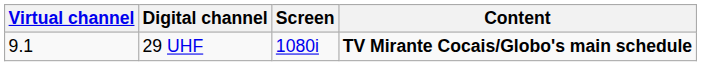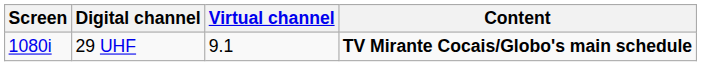 <table class = "wikitable">
 <tr>
+<th>Screen</th>
+<th>Digital channel</th>
 <th><a href='#'>Virtual channel</a></th>
-<th>Digital channel</th>
-<th>Screen</th>
 <th>Content</th>
 </tr>
 <tr>
+<td><a href='#'>1080i</a></td>
+<td>29 <a href='#'>UHF</a></td>
 <td>9.1</td>
-<td>29 <a href='#'>UHF</a></td>
-<td><a href='#'>1080i</a></td>
 <td><strong>TV Mirante Cocais/Globo's main schedule</strong></td>
 </tr>
 </table>
